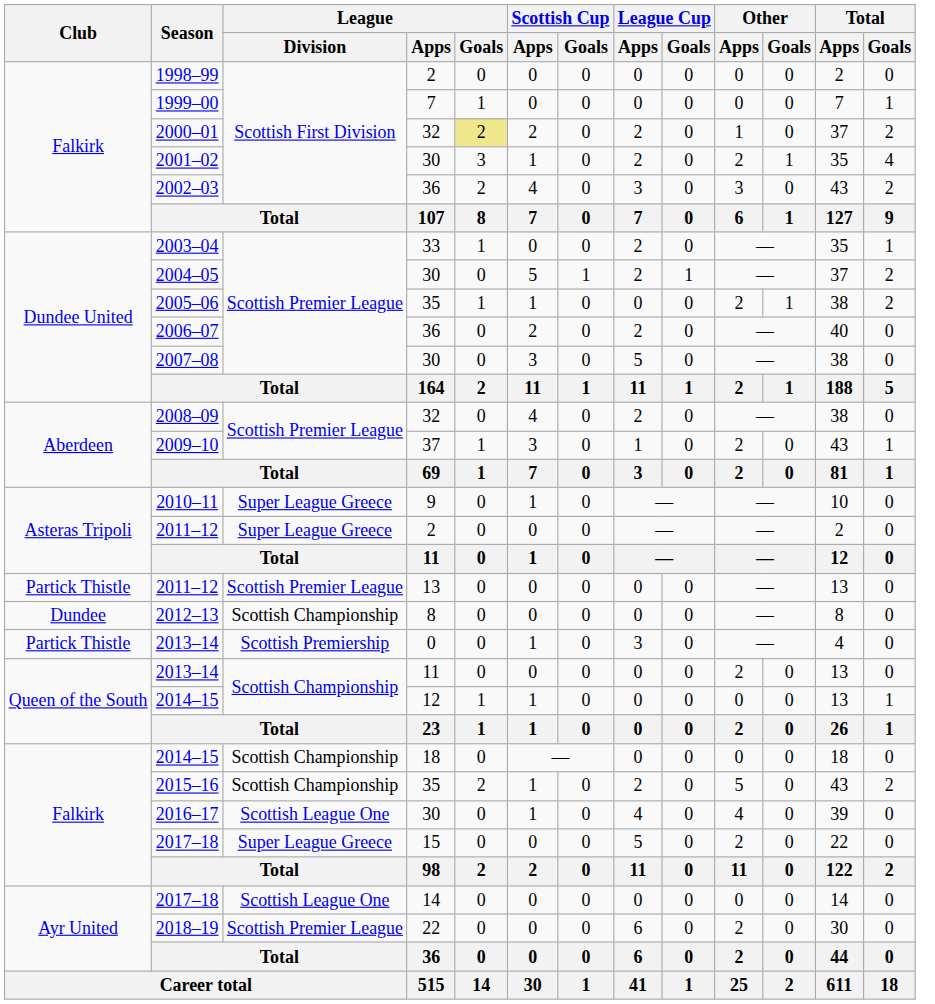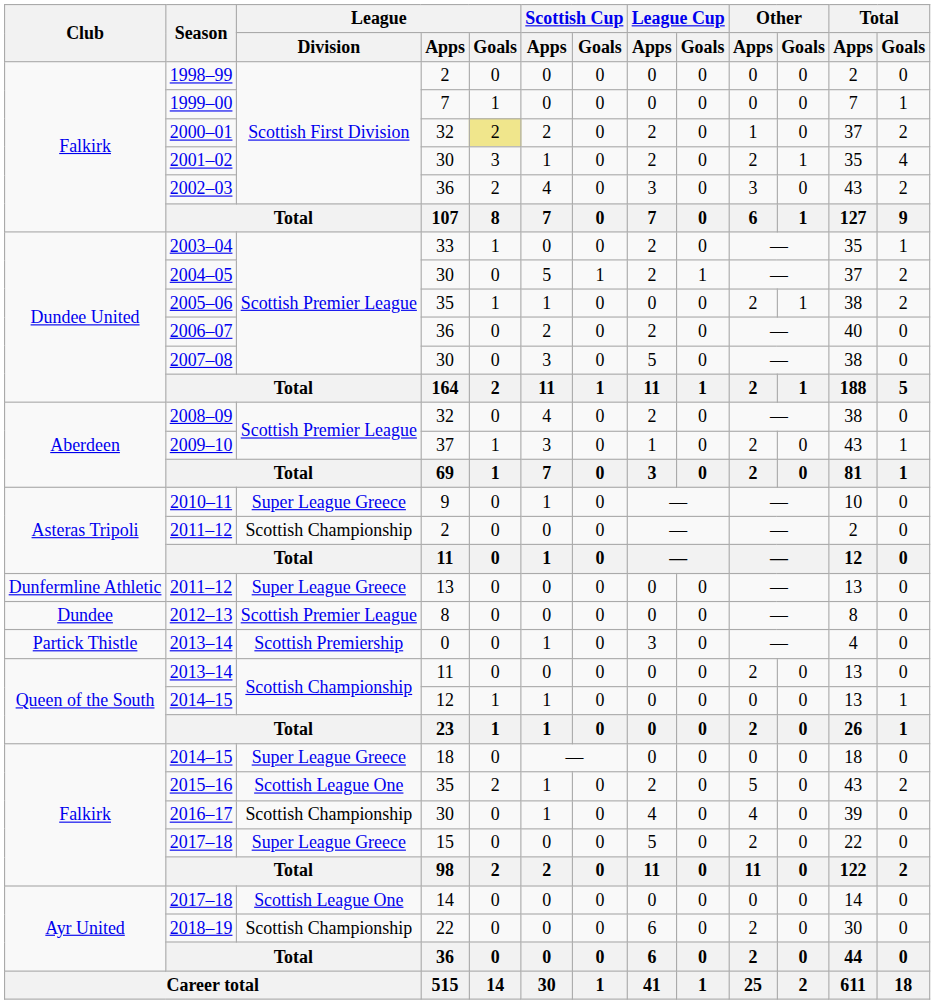 <table class="wikitable" style="text-align:center">
 <tr>
 <th rowspan="2">Club</th>
 <th rowspan="2">Season</th>
 <th colspan="3">League</th>
 <th colspan="2"><a href='#'>Scottish Cup</a></th>
 <th colspan="2"><a href='#'>League Cup</a></th>
 <th colspan="2">Other</th>
 <th colspan="2">Total</th>
 </tr>
 <tr>
 <th>Division</th>
 <th>Apps</th>
 <th>Goals</th>
 <th>Apps</th>
 <th>Goals</th>
 <th>Apps</th>
 <th>Goals</th>
 <th>Apps</th>
 <th>Goals</th>
 <th>Apps</th>
 <th>Goals</th>
 </tr>
 <tr>
 <td rowspan="6"><a href='#'>Falkirk</a></td>
 <td><a href='#'>1998–99</a></td>
 <td rowspan="5"><a href='#'>Scottish First Division</a></td>
 <td>2</td>
 <td>0</td>
 <td>0</td>
 <td>0</td>
 <td>0</td>
 <td>0</td>
 <td>0</td>
 <td>0</td>
 <td>2</td>
 <td>0</td>
 </tr>
 <tr>
 <td><a href='#'>1999–00</a></td>
 <td>7</td>
 <td>1</td>
 <td>0</td>
 <td>0</td>
 <td>0</td>
 <td>0</td>
 <td>0</td>
 <td>0</td>
 <td>7</td>
 <td>1</td>
 </tr>
 <tr>
 <td><a href='#'>2000–01</a></td>
 <td>32</td>
 <td style="background: khaki;">2</td>
 <td>2</td>
 <td>0</td>
 <td>2</td>
 <td>0</td>
 <td>1</td>
 <td>0</td>
 <td>37</td>
 <td>2</td>
 </tr>
 <tr>
 <td><a href='#'>2001–02</a></td>
 <td>30</td>
 <td>3</td>
 <td>1</td>
 <td>0</td>
 <td>2</td>
 <td>0</td>
 <td>2</td>
 <td>1</td>
 <td>35</td>
 <td>4</td>
 </tr>
 <tr>
 <td><a href='#'>2002–03</a></td>
 <td>36</td>
 <td>2</td>
 <td>4</td>
 <td>0</td>
 <td>3</td>
 <td>0</td>
 <td>3</td>
 <td>0</td>
 <td>43</td>
 <td>2</td>
 </tr>
 <tr>
 <th colspan="2">Total</th>
 <th>107</th>
 <th>8</th>
 <th>7</th>
 <th>0</th>
 <th>7</th>
 <th>0</th>
 <th>6</th>
 <th>1</th>
 <th>127</th>
 <th>9</th>
 </tr>
 <tr>
 <td rowspan="6"><a href='#'>Dundee United</a></td>
 <td><a href='#'>2003–04</a></td>
 <td rowspan="5"><a href='#'>Scottish Premier League</a></td>
 <td>33</td>
 <td>1</td>
 <td>0</td>
 <td>0</td>
 <td>2</td>
 <td>0</td>
 <td colspan="2">—</td>
 <td>35</td>
 <td>1</td>
 </tr>
 <tr>
 <td><a href='#'>2004–05</a></td>
 <td>30</td>
 <td>0</td>
 <td>5</td>
 <td>1</td>
 <td>2</td>
 <td>1</td>
 <td colspan="2">—</td>
 <td>37</td>
 <td>2</td>
 </tr>
 <tr>
 <td><a href='#'>2005–06</a></td>
 <td>35</td>
 <td>1</td>
 <td>1</td>
 <td>0</td>
 <td>0</td>
 <td>0</td>
 <td>2</td>
 <td>1</td>
 <td>38</td>
 <td>2</td>
 </tr>
 <tr>
 <td><a href='#'>2006–07</a></td>
 <td>36</td>
 <td>0</td>
 <td>2</td>
 <td>0</td>
 <td>2</td>
 <td>0</td>
 <td colspan="2">—</td>
 <td>40</td>
 <td>0</td>
 </tr>
 <tr>
 <td><a href='#'>2007–08</a></td>
 <td>30</td>
 <td>0</td>
 <td>3</td>
 <td>0</td>
 <td>5</td>
 <td>0</td>
 <td colspan="2">—</td>
 <td>38</td>
 <td>0</td>
 </tr>
 <tr>
 <th colspan="2">Total</th>
 <th>164</th>
 <th>2</th>
 <th>11</th>
 <th>1</th>
 <th>11</th>
 <th>1</th>
 <th>2</th>
 <th>1</th>
 <th>188</th>
 <th>5</th>
 </tr>
 <tr>
 <td rowspan="3"><a href='#'>Aberdeen</a></td>
 <td><a href='#'>2008–09</a></td>
 <td rowspan="2"><a href='#'>Scottish Premier League</a></td>
 <td>32</td>
 <td>0</td>
 <td>4</td>
 <td>0</td>
 <td>2</td>
 <td>0</td>
 <td colspan="2">—</td>
 <td>38</td>
 <td>0</td>
 </tr>
 <tr>
 <td><a href='#'>2009–10</a></td>
 <td>37</td>
 <td>1</td>
 <td>3</td>
 <td>0</td>
 <td>1</td>
 <td>0</td>
 <td>2</td>
 <td>0</td>
 <td>43</td>
 <td>1</td>
 </tr>
 <tr>
 <th colspan="2">Total</th>
 <th>69</th>
 <th>1</th>
 <th>7</th>
 <th>0</th>
 <th>3</th>
 <th>0</th>
 <th>2</th>
 <th>0</th>
 <th>81</th>
 <th>1</th>
 </tr>
 <tr>
 <td rowspan="3"><a href='#'>Asteras Tripoli</a></td>
 <td><a href='#'>2010–11</a></td>
 <td><a href='#'>Super League Greece</a></td>
 <td>9</td>
 <td>0</td>
 <td>1</td>
 <td>0</td>
 <td colspan="2">—</td>
 <td colspan="2">—</td>
 <td>10</td>
 <td>0</td>
 </tr>
 <tr>
 <td><a href='#'>2011–12</a></td>
-<td><a href='#'>Super League Greece</a></td>
+<td>Scottish Championship</td>
 <td>2</td>
 <td>0</td>
 <td>0</td>
 <td>0</td>
 <td colspan="2">—</td>
 <td colspan="2">—</td>
 <td>2</td>
 <td>0</td>
 </tr>
 <tr>
 <th colspan="2">Total</th>
 <th>11</th>
 <th>0</th>
 <th>1</th>
 <th>0</th>
 <th colspan="2">—</th>
 <th colspan="2">—</th>
 <th>12</th>
 <th>0</th>
 </tr>
 <tr>
-<td><a href='#'>Partick Thistle</a></td>
+<td><a href='#'>Dunfermline Athletic</a></td>
 <td><a href='#'>2011–12</a></td>
-<td><a href='#'>Scottish Premier League</a></td>
+<td><a href='#'>Super League Greece</a></td>
 <td>13</td>
 <td>0</td>
 <td>0</td>
 <td>0</td>
 <td>0</td>
 <td>0</td>
 <td colspan="2">—</td>
 <td>13</td>
 <td>0</td>
 </tr>
 <tr>
 <td><a href='#'>Dundee</a></td>
 <td><a href='#'>2012–13</a></td>
-<td>Scottish Championship</td>
+<td><a href='#'>Scottish Premier League</a></td>
 <td>8</td>
 <td>0</td>
 <td>0</td>
 <td>0</td>
 <td>0</td>
 <td>0</td>
 <td colspan="2">—</td>
 <td>8</td>
 <td>0</td>
 </tr>
 <tr>
 <td><a href='#'>Partick Thistle</a></td>
 <td><a href='#'>2013–14</a></td>
 <td><a href='#'>Scottish Premiership</a></td>
 <td>0</td>
 <td>0</td>
 <td>1</td>
 <td>0</td>
 <td>3</td>
 <td>0</td>
 <td colspan="2">—</td>
 <td>4</td>
 <td>0</td>
 </tr>
 <tr>
 <td rowspan="3"><a href='#'>Queen of the South</a></td>
 <td><a href='#'>2013–14</a></td>
 <td rowspan="2"><a href='#'>Scottish Championship</a></td>
 <td>11</td>
 <td>0</td>
 <td>0</td>
 <td>0</td>
 <td>0</td>
 <td>0</td>
 <td>2</td>
 <td>0</td>
 <td>13</td>
 <td>0</td>
 </tr>
 <tr>
 <td><a href='#'>2014–15</a></td>
 <td>12</td>
 <td>1</td>
 <td>1</td>
 <td>0</td>
 <td>0</td>
 <td>0</td>
 <td>0</td>
 <td>0</td>
 <td>13</td>
 <td>1</td>
 </tr>
 <tr>
 <th colspan="2">Total</th>
 <th>23</th>
 <th>1</th>
 <th>1</th>
 <th>0</th>
 <th>0</th>
 <th>0</th>
 <th>2</th>
 <th>0</th>
 <th>26</th>
 <th>1</th>
 </tr>
 <tr>
 <td rowspan="5"><a href='#'>Falkirk</a></td>
 <td><a href='#'>2014–15</a></td>
-<td>Scottish Championship</td>
+<td><a href='#'>Super League Greece</a></td>
 <td>18</td>
 <td>0</td>
 <td colspan="2">—</td>
 <td>0</td>
 <td>0</td>
 <td>0</td>
 <td>0</td>
 <td>18</td>
 <td>0</td>
 </tr>
 <tr>
 <td><a href='#'>2015–16</a></td>
-<td>Scottish Championship</td>
+<td><a href='#'>Scottish League One</a></td>
 <td>35</td>
 <td>2</td>
 <td>1</td>
 <td>0</td>
 <td>2</td>
 <td>0</td>
 <td>5</td>
 <td>0</td>
 <td>43</td>
 <td>2</td>
 </tr>
 <tr>
 <td><a href='#'>2016–17</a></td>
-<td><a href='#'>Scottish League One</a></td>
+<td>Scottish Championship</td>
 <td>30</td>
 <td>0</td>
 <td>1</td>
 <td>0</td>
 <td>4</td>
 <td>0</td>
 <td>4</td>
 <td>0</td>
 <td>39</td>
 <td>0</td>
 </tr>
 <tr>
 <td><a href='#'>2017–18</a></td>
 <td><a href='#'>Super League Greece</a></td>
 <td>15</td>
 <td>0</td>
 <td>0</td>
 <td>0</td>
 <td>5</td>
 <td>0</td>
 <td>2</td>
 <td>0</td>
 <td>22</td>
 <td>0</td>
 </tr>
 <tr>
 <th colspan="2">Total</th>
 <th>98</th>
 <th>2</th>
 <th>2</th>
 <th>0</th>
 <th>11</th>
 <th>0</th>
 <th>11</th>
 <th>0</th>
 <th>122</th>
 <th>2</th>
 </tr>
 <tr>
 <td rowspan="3"><a href='#'>Ayr United</a></td>
 <td><a href='#'>2017–18</a></td>
 <td><a href='#'>Scottish League One</a></td>
 <td>14</td>
 <td>0</td>
 <td>0</td>
 <td>0</td>
 <td>0</td>
 <td>0</td>
 <td>0</td>
 <td>0</td>
 <td>14</td>
 <td>0</td>
 </tr>
 <tr>
 <td><a href='#'>2018–19</a></td>
-<td><a href='#'>Scottish Premier League</a></td>
+<td>Scottish Championship</td>
 <td>22</td>
 <td>0</td>
 <td>0</td>
 <td>0</td>
 <td>6</td>
 <td>0</td>
 <td>2</td>
 <td>0</td>
 <td>30</td>
 <td>0</td>
 </tr>
 <tr>
 <th colspan="2">Total</th>
 <th>36</th>
 <th>0</th>
 <th>0</th>
 <th>0</th>
 <th>6</th>
 <th>0</th>
 <th>2</th>
 <th>0</th>
 <th>44</th>
 <th>0</th>
 </tr>
 <tr>
 <th colspan="3">Career total</th>
 <th>515</th>
 <th>14</th>
 <th>30</th>
 <th>1</th>
 <th>41</th>
 <th>1</th>
 <th>25</th>
 <th>2</th>
 <th>611</th>
 <th>18</th>
 </tr>
 </table>
